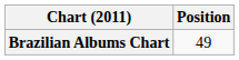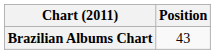 <table class="wikitable sortable plainrowheaders">
 <tr>
 <th>Chart (2011)</th>
 <th>Position</th>
 </tr>
 <tr>
 <th scope="row">Brazilian Albums Chart</th>
-<td style="text-align:center;">49</td>
+<td style="text-align:center;">43</td>
 </tr>
 </table>
